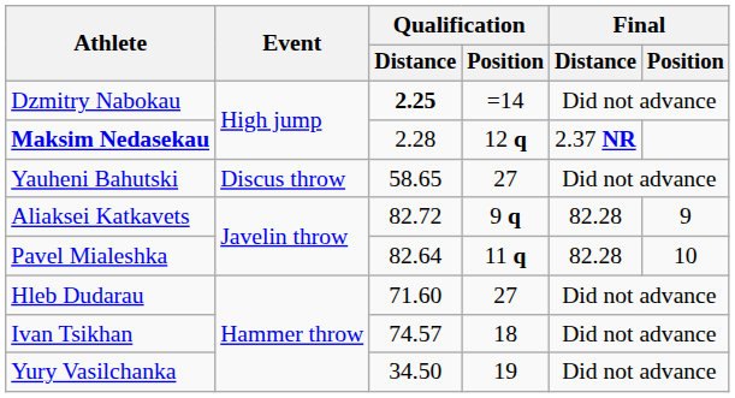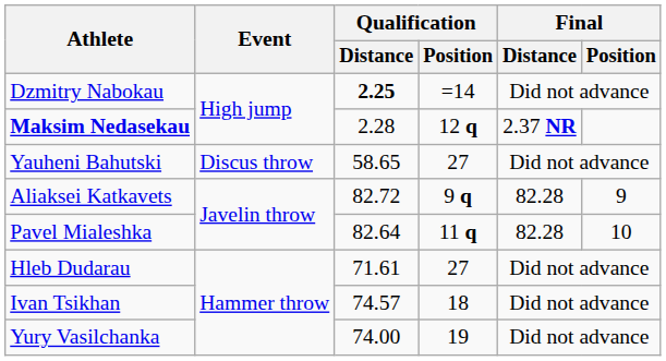 <table class=wikitable style=font-size:90%;text-align:center>
 <tr>
 <th rowspan=2>Athlete</th>
 <th rowspan=2>Event</th>
 <th colspan=2>Qualification</th>
 <th colspan=2>Final</th>
 </tr>
 <tr style=font-size:95%>
 <th>Distance</th>
 <th>Position</th>
 <th>Distance</th>
 <th>Position</th>
 </tr>
 <tr align=center>
 <td align=left><a href='#'>Dzmitry Nabokau</a></td>
 <td align=left rowspan=2><a href='#'>High jump</a></td>
 <td><strong>2.25</strong></td>
 <td>=14</td>
 <td colspan=2>Did not advance</td>
 </tr>
 <tr align=center>
 <td align=left><strong><a href='#'>Maksim Nedasekau</a></strong></td>
 <td>2.28</td>
 <td>12 <strong>q</strong></td>
 <td>2.37 <strong><a href='#'>NR</a></strong></td>
 <td></td>
 </tr>
 <tr align=center>
 <td align=left><a href='#'>Yauheni Bahutski</a></td>
 <td align=left><a href='#'>Discus throw</a></td>
 <td>58.65</td>
 <td>27</td>
 <td colspan=2>Did not advance</td>
 </tr>
 <tr align=center>
 <td align=left><a href='#'>Aliaksei Katkavets</a></td>
 <td align=left rowspan=2><a href='#'>Javelin throw</a></td>
 <td>82.72</td>
 <td>9 <strong>q</strong></td>
 <td>82.28</td>
 <td>9</td>
 </tr>
 <tr align=center>
 <td align=left><a href='#'>Pavel Mialeshka</a></td>
 <td>82.64</td>
 <td>11 <strong>q</strong></td>
 <td>82.28</td>
 <td>10</td>
 </tr>
 <tr align=center>
 <td align=left><a href='#'>Hleb Dudarau</a></td>
 <td align=left rowspan=3><a href='#'>Hammer throw</a></td>
-<td>71.60</td>
+<td>71.61</td>
 <td>27</td>
 <td colspan="2">Did not advance</td>
 </tr>
 <tr align=center>
 <td align=left><a href='#'>Ivan Tsikhan</a></td>
 <td>74.57</td>
 <td>18</td>
 <td colspan="2">Did not advance</td>
 </tr>
 <tr>
 <td align=left><a href='#'>Yury Vasilchanka</a></td>
-<td>34.50</td>
+<td>74.00</td>
 <td>19</td>
 <td colspan="2">Did not advance</td>
 </tr>
 </table>
